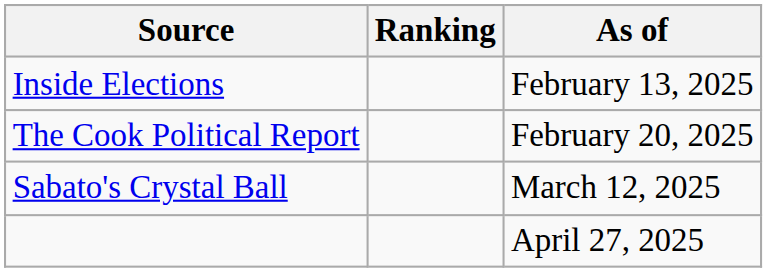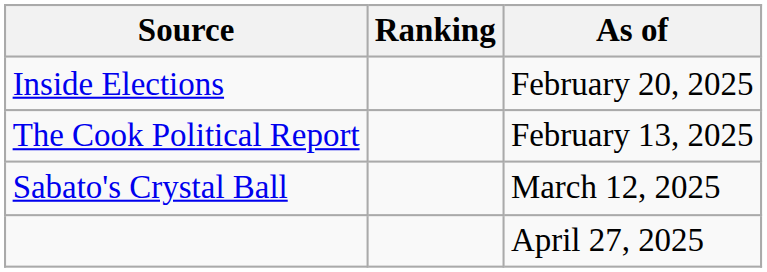 <table class="wikitable">
 <tr>
 <th>Source</th>
 <th>Ranking</th>
 <th>As of</th>
 </tr>
 <tr>
 <td align="left"><a href='#'>Inside Elections</a></td>
 <td></td>
-<td>February 13, 2025</td>
+<td>February 20, 2025</td>
 </tr>
 <tr>
 <td align="left"><a href='#'>The Cook Political Report</a></td>
 <td></td>
-<td>February 20, 2025</td>
+<td>February 13, 2025</td>
 </tr>
 <tr>
 <td align="left"><a href='#'>Sabato's Crystal Ball</a></td>
 <td></td>
 <td>March 12, 2025</td>
 </tr>
 <tr>
 <td></td>
 <td></td>
 <td>April 27, 2025</td>
 </tr>
 </table>
